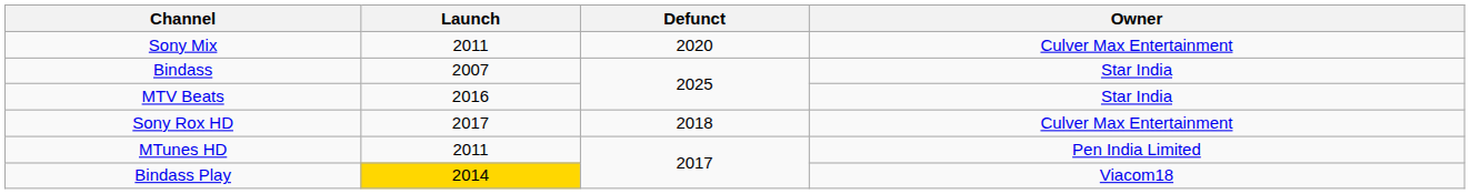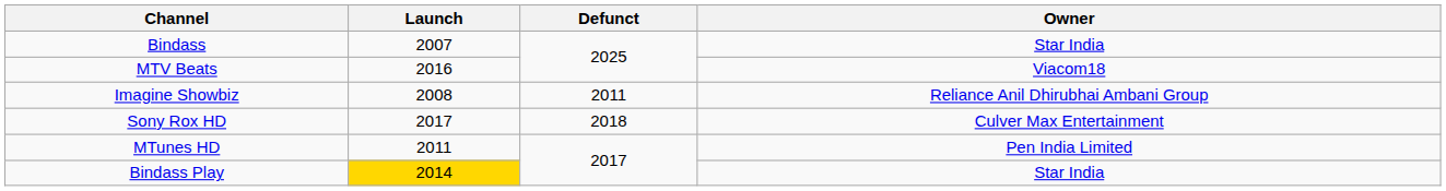 <table class="wikitable sortable" style="border-collapse:collapse; font-size: 90%; text-align:center" width="100%">
 <tr>
 <th>Channel</th>
 <th>Launch</th>
 <th>Defunct</th>
 <th>Owner</th>
-</tr>
-<tr>
-<td><a href='#'>Sony Mix</a></td>
-<td>2011</td>
-<td>2020</td>
-<td><a href='#'>Culver Max Entertainment</a></td>
 </tr>
 <tr>
 <td><a href='#'>Bindass</a></td>
 <td>2007</td>
 <td rowspan="2">2025</td>
 <td><a href='#'>Star India</a></td>
 </tr>
 <tr>
 <td><a href='#'>MTV Beats</a></td>
 <td>2016</td>
-<td><a href='#'>Star India</a></td>
+<td><a href='#'>Viacom18</a></td>
+</tr>
+<tr>
+<td><a href='#'>Imagine Showbiz</a></td>
+<td>2008</td>
+<td>2011</td>
+<td><a href='#'>Reliance Anil Dhirubhai Ambani Group</a></td>
 </tr>
 <tr>
 <td><a href='#'>Sony Rox HD</a></td>
 <td>2017</td>
 <td>2018</td>
 <td><a href='#'>Culver Max Entertainment</a></td>
 </tr>
 <tr>
 <td><a href='#'>MTunes HD</a></td>
 <td>2011</td>
 <td rowspan="2">2017</td>
 <td><a href='#'>Pen India Limited</a></td>
 </tr>
 <tr>
 <td><a href='#'>Bindass Play</a></td>
 <td style="background: gold;">2014</td>
-<td><a href='#'>Viacom18</a></td>
+<td><a href='#'>Star India</a></td>
 </tr>
 </table>
